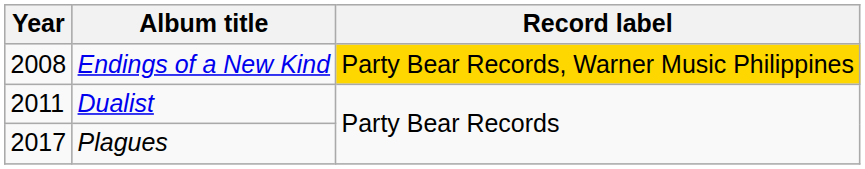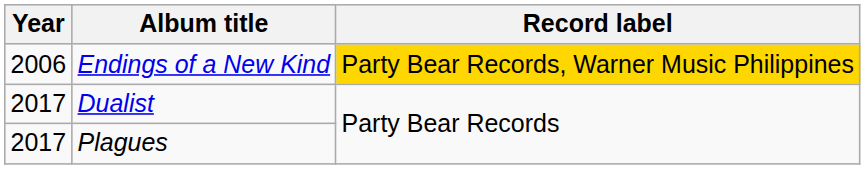 <table class="wikitable">
 <tr>
 <th>Year</th>
 <th>Album title</th>
 <th>Record label</th>
 </tr>
 <tr>
-<td>2008</td>
+<td>2006</td>
 <td><em><a href='#'>Endings of a New Kind</a></em></td>
 <td style="background: gold;">Party Bear Records, Warner Music Philippines</td>
 </tr>
 <tr>
-<td>2011</td>
+<td>2017</td>
 <td><em><a href='#'>Dualist</a></em></td>
 <td rowspan=2>Party Bear Records</td>
 </tr>
 <tr>
 <td>2017</td>
 <td><em>Plagues</em></td>
 </tr>
 </table>
